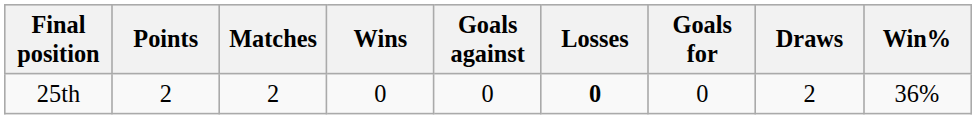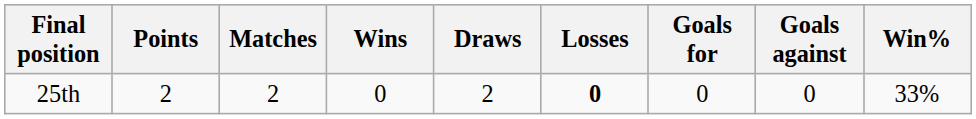 <table class="wikitable" style="font-size: 95%; text-align: center;">
 <tr>
 <th width=60>Final position</th>
 <th width=60>Points</th>
 <th width=60>Matches</th>
 <th width=60>Wins</th>
-<th width=60>Goals against</th>
+<th width=60>Draws</th>
 <th width=60>Losses</th>
 <th width=60>Goals for</th>
-<th width=60>Draws</th>
+<th width=60>Goals against</th>
 <th width=60>Win%</th>
 </tr>
 <tr>
 <td>25th</td>
 <td>2</td>
 <td>2</td>
 <td>0</td>
-<td>0</td>
+<td>2</td>
 <td><strong>0</strong></td>
 <td>0</td>
-<td>2</td>
-<td>36%</td>
+<td>0</td>
+<td>33%</td>
 </tr>
 </table>
